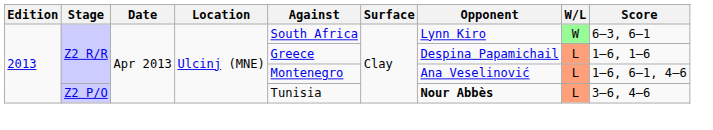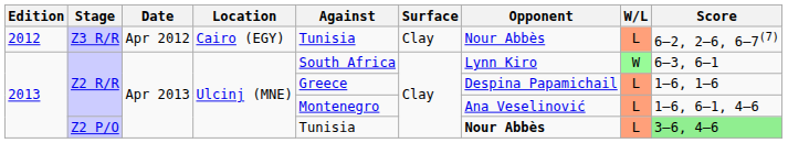 <table class=wikitable>
 <tr>
 <th>Edition</th>
 <th>Stage</th>
 <th>Date</th>
 <th>Location</th>
 <th>Against</th>
 <th>Surface</th>
 <th>Opponent</th>
 <th>W/L</th>
 <th>Score</th>
+</tr>
+<tr>
+<td><a href='#'>2012</a></td>
+<td style="background:#ccf;"><a href='#'>Z3 R/R</a></td>
+<td>Apr 2012</td>
+<td><a href='#'>Cairo</a> (EGY)</td>
+<td> <a href='#'>Tunisia</a></td>
+<td>Clay</td>
+<td><a href='#'>Nour Abbès</a></td>
+<td style="text-align:center; background:#ffa07a;">L</td>
+<td>6–2, 2–6, 6–7<sup>(7)</sup></td>
 </tr>
 <tr>
 <td rowspan="4"><a href='#'>2013</a></td>
 <td style="background:#ccf;" rowspan="3"><a href='#'>Z2 R/R</a></td>
 <td rowspan="4">Apr 2013</td>
 <td rowspan="4"><a href='#'>Ulcinj</a> (MNE)</td>
 <td> <a href='#'>South Africa</a></td>
 <td rowspan="4">Clay</td>
 <td><a href='#'>Lynn Kiro</a></td>
 <td style="text-align:center; background:#98fb98;">W</td>
 <td>6–3, 6–1</td>
 </tr>
 <tr>
 <td> <a href='#'>Greece</a></td>
 <td><a href='#'>Despina Papamichail</a></td>
 <td style="text-align:center; background:#ffa07a;">L</td>
 <td>1–6, 1–6</td>
 </tr>
 <tr>
 <td> <a href='#'>Montenegro</a></td>
 <td><a href='#'>Ana Veselinović</a></td>
 <td style="text-align:center; background:#ffa07a;">L</td>
 <td>1–6, 6–1, 4–6</td>
 </tr>
 <tr>
 <td style="background:#ccf;"><a href='#'>Z2 P/O</a></td>
 <td> Tunisia</td>
 <td><strong>Nour Abbès</strong></td>
 <td style="text-align:center; background:#ffa07a;">L</td>
-<td>3–6, 4–6</td>
+<td style="background: lightgreen;">3–6, 4–6</td>
 </tr>
 </table>
